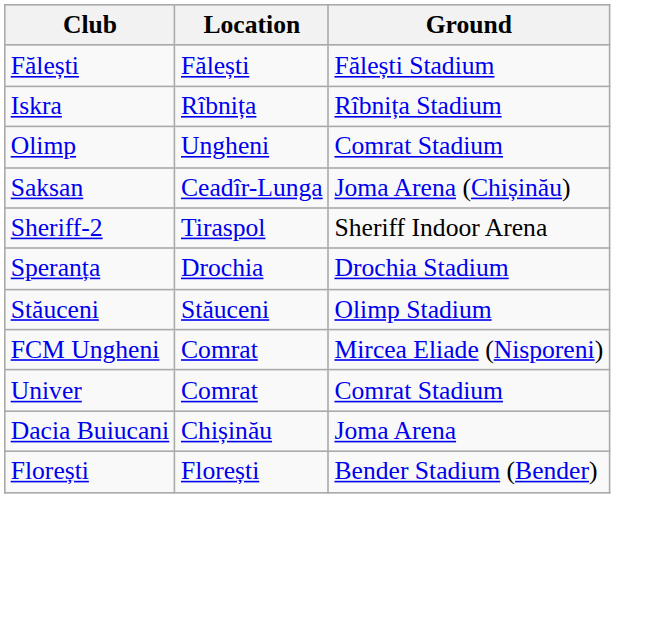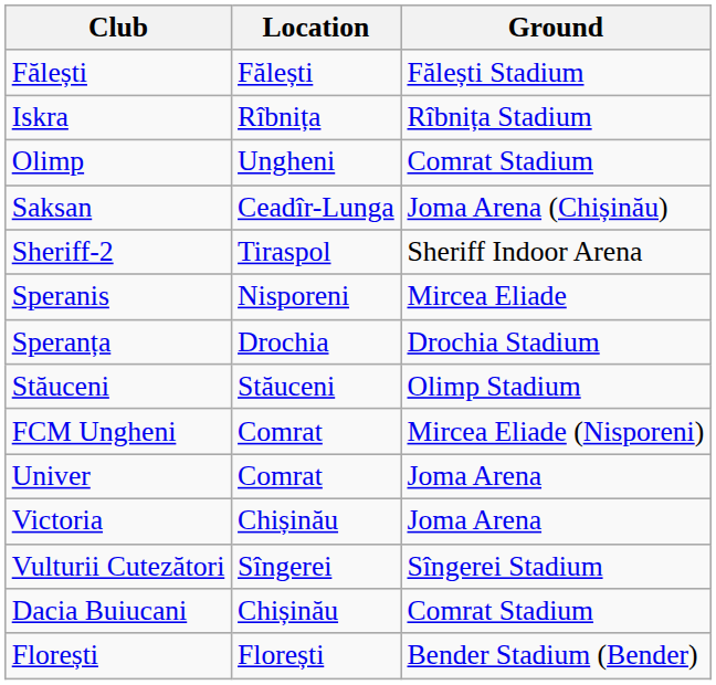 <table class="wikitable">
 <tr>
 <th>Club</th>
 <th>Location</th>
 <th>Ground</th>
 </tr>
 <tr>
 <td><a href='#'>Fălești</a></td>
 <td><a href='#'>Fălești</a></td>
 <td><a href='#'>Fălești Stadium</a></td>
 </tr>
 <tr>
 <td><a href='#'>Iskra</a></td>
 <td><a href='#'>Rîbnița</a></td>
 <td><a href='#'>Rîbnița Stadium</a></td>
 </tr>
 <tr>
 <td><a href='#'>Olimp</a></td>
 <td><a href='#'>Ungheni</a></td>
 <td><a href='#'>Comrat Stadium</a></td>
 </tr>
 <tr>
 <td><a href='#'>Saksan</a></td>
 <td><a href='#'>Ceadîr-Lunga</a></td>
 <td><a href='#'>Joma Arena</a> (<a href='#'>Chișinău</a>)</td>
 </tr>
 <tr>
 <td><a href='#'>Sheriff-2</a></td>
 <td><a href='#'>Tiraspol</a></td>
 <td>Sheriff Indoor Arena</td>
 </tr>
 <tr>
+<td><a href='#'>Speranis</a></td>
+<td><a href='#'>Nisporeni</a></td>
+<td><a href='#'>Mircea Eliade</a></td>
+</tr>
+<tr>
 <td><a href='#'>Speranța</a></td>
 <td><a href='#'>Drochia</a></td>
 <td><a href='#'>Drochia Stadium</a></td>
 </tr>
 <tr>
 <td><a href='#'>Stăuceni</a></td>
 <td><a href='#'>Stăuceni</a></td>
 <td><a href='#'>Olimp Stadium</a></td>
 </tr>
 <tr>
 <td><a href='#'>FCM Ungheni</a></td>
 <td><a href='#'>Comrat</a></td>
 <td><a href='#'>Mircea Eliade</a> (<a href='#'>Nisporeni</a>)</td>
 </tr>
 <tr>
 <td><a href='#'>Univer</a></td>
 <td><a href='#'>Comrat</a></td>
-<td><a href='#'>Comrat Stadium</a></td>
+<td><a href='#'>Joma Arena</a></td>
+</tr>
+<tr>
+<td><a href='#'>Victoria</a></td>
+<td><a href='#'>Chișinău</a></td>
+<td><a href='#'>Joma Arena</a></td>
+</tr>
+<tr>
+<td><a href='#'>Vulturii Cutezători</a></td>
+<td><a href='#'>Sîngerei</a></td>
+<td><a href='#'>Sîngerei Stadium</a></td>
 </tr>
 <tr>
 <td><a href='#'>Dacia Buiucani</a></td>
 <td><a href='#'>Chișinău</a></td>
-<td><a href='#'>Joma Arena</a></td>
+<td><a href='#'>Comrat Stadium</a></td>
 </tr>
 <tr>
 <td><a href='#'>Florești</a></td>
 <td><a href='#'>Florești</a></td>
 <td><a href='#'>Bender Stadium</a> (<a href='#'>Bender</a>)</td>
 </tr>
 </table>
